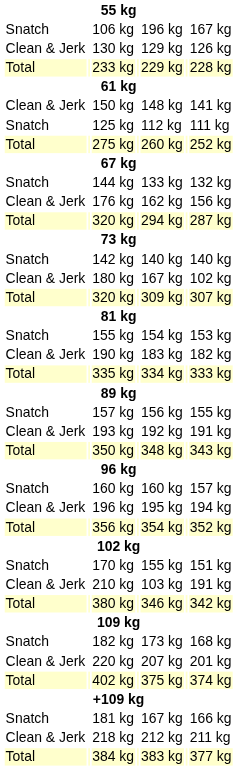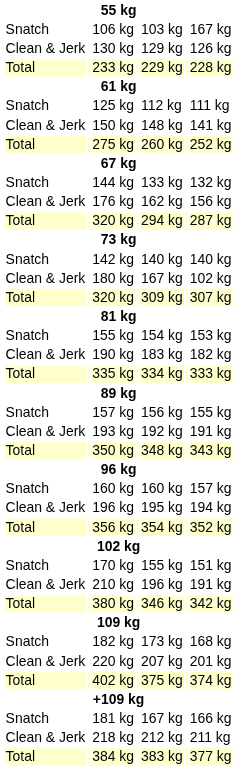 <table>
 <tr>
 <th colspan=7>55 kg</th>
 </tr>
 <tr>
 <td>Snatch</td>
 <td></td>
 <td>106 kg</td>
 <td></td>
-<td>196 kg</td>
+<td>103 kg</td>
 <td></td>
 <td>167 kg</td>
 </tr>
 <tr>
 <td>Clean & Jerk</td>
 <td></td>
 <td>130 kg</td>
 <td></td>
 <td>129 kg</td>
 <td></td>
 <td>126 kg</td>
 </tr>
 <tr bgcolor=ffffcc>
 <td>Total</td>
 <td></td>
 <td>233 kg</td>
 <td></td>
 <td>229 kg</td>
 <td></td>
 <td>228 kg</td>
 </tr>
 <tr>
 <th colspan=7>61 kg</th>
 </tr>
 <tr>
+<td>Snatch</td>
+<td></td>
+<td>125 kg</td>
+<td></td>
+<td>112 kg</td>
+<td></td>
+<td>111 kg</td>
+</tr>
+<tr>
 <td>Clean & Jerk</td>
 <td></td>
 <td>150 kg</td>
 <td></td>
 <td>148 kg</td>
 <td></td>
 <td>141 kg</td>
-</tr>
-<tr>
-<td>Snatch</td>
-<td></td>
-<td>125 kg</td>
-<td></td>
-<td>112 kg</td>
-<td></td>
-<td>111 kg</td>
 </tr>
 <tr bgcolor=ffffcc>
 <td>Total</td>
 <td></td>
 <td>275 kg</td>
 <td></td>
 <td>260 kg</td>
 <td></td>
 <td>252 kg</td>
 </tr>
 <tr>
 <th colspan=7>67 kg</th>
 </tr>
 <tr>
 <td>Snatch</td>
 <td></td>
 <td>144 kg</td>
 <td></td>
 <td>133 kg</td>
 <td></td>
 <td>132 kg</td>
 </tr>
 <tr>
 <td>Clean & Jerk</td>
 <td></td>
 <td>176 kg</td>
 <td></td>
 <td>162 kg</td>
 <td></td>
 <td>156 kg</td>
 </tr>
 <tr bgcolor=ffffcc>
 <td>Total</td>
 <td></td>
 <td>320 kg</td>
 <td></td>
 <td>294 kg</td>
 <td></td>
 <td>287 kg</td>
 </tr>
 <tr>
 <th colspan=7>73 kg</th>
 </tr>
 <tr>
 <td>Snatch</td>
 <td></td>
 <td>142 kg</td>
 <td></td>
 <td>140 kg</td>
 <td></td>
 <td>140 kg</td>
 </tr>
 <tr>
 <td>Clean & Jerk</td>
 <td></td>
 <td>180 kg</td>
 <td></td>
 <td>167 kg</td>
 <td></td>
 <td>102 kg</td>
 </tr>
 <tr bgcolor=ffffcc>
 <td>Total</td>
 <td></td>
 <td>320 kg</td>
 <td></td>
 <td>309 kg</td>
 <td></td>
 <td>307 kg</td>
 </tr>
 <tr>
 <th colspan=7>81 kg</th>
 </tr>
 <tr>
 <td>Snatch</td>
 <td></td>
 <td>155 kg</td>
 <td></td>
 <td>154 kg</td>
 <td></td>
 <td>153 kg</td>
 </tr>
 <tr>
 <td>Clean & Jerk</td>
 <td></td>
 <td>190 kg</td>
 <td></td>
 <td>183 kg</td>
 <td></td>
 <td>182 kg</td>
 </tr>
 <tr bgcolor=ffffcc>
 <td>Total</td>
 <td></td>
 <td>335 kg</td>
 <td></td>
 <td>334 kg</td>
 <td></td>
 <td>333 kg</td>
 </tr>
 <tr>
 <th colspan=7>89 kg</th>
 </tr>
 <tr>
 <td>Snatch</td>
 <td></td>
 <td>157 kg</td>
 <td></td>
 <td>156 kg</td>
 <td></td>
 <td>155 kg</td>
 </tr>
 <tr>
 <td>Clean & Jerk</td>
 <td></td>
 <td>193 kg</td>
 <td></td>
 <td>192 kg</td>
 <td></td>
 <td>191 kg</td>
 </tr>
 <tr bgcolor=ffffcc>
 <td>Total</td>
 <td></td>
 <td>350 kg</td>
 <td></td>
 <td>348 kg</td>
 <td></td>
 <td>343 kg</td>
 </tr>
 <tr>
 <th colspan=7>96 kg</th>
 </tr>
 <tr>
 <td>Snatch</td>
 <td></td>
 <td>160 kg</td>
 <td></td>
 <td>160 kg</td>
 <td></td>
 <td>157 kg</td>
 </tr>
 <tr>
 <td>Clean & Jerk</td>
 <td></td>
 <td>196 kg</td>
 <td></td>
 <td>195 kg</td>
 <td></td>
 <td>194 kg</td>
 </tr>
 <tr bgcolor=ffffcc>
 <td>Total</td>
 <td></td>
 <td>356 kg</td>
 <td></td>
 <td>354 kg</td>
 <td></td>
 <td>352 kg</td>
 </tr>
 <tr>
 <th colspan=7>102 kg</th>
 </tr>
 <tr>
 <td>Snatch</td>
 <td></td>
 <td>170 kg</td>
 <td></td>
 <td>155 kg</td>
 <td></td>
 <td>151 kg</td>
 </tr>
 <tr>
 <td>Clean & Jerk</td>
 <td></td>
 <td>210 kg</td>
 <td></td>
-<td>103 kg</td>
+<td>196 kg</td>
 <td></td>
 <td>191 kg</td>
 </tr>
 <tr bgcolor=ffffcc>
 <td>Total</td>
 <td></td>
 <td>380 kg</td>
 <td></td>
 <td>346 kg</td>
 <td></td>
 <td>342 kg</td>
 </tr>
 <tr>
 <th colspan=7>109 kg</th>
 </tr>
 <tr>
 <td>Snatch</td>
 <td></td>
 <td>182 kg</td>
 <td></td>
 <td>173 kg</td>
 <td></td>
 <td>168 kg</td>
 </tr>
 <tr>
 <td>Clean & Jerk</td>
 <td></td>
 <td>220 kg</td>
 <td></td>
 <td>207 kg</td>
 <td></td>
 <td>201 kg</td>
 </tr>
 <tr bgcolor=ffffcc>
 <td>Total</td>
 <td></td>
 <td>402 kg</td>
 <td></td>
 <td>375 kg</td>
 <td></td>
 <td>374 kg</td>
 </tr>
 <tr>
 <th colspan=7>+109 kg</th>
 </tr>
 <tr>
 <td>Snatch</td>
 <td></td>
 <td>181 kg</td>
 <td></td>
 <td>167 kg</td>
 <td></td>
 <td>166 kg</td>
 </tr>
 <tr>
 <td>Clean & Jerk</td>
 <td></td>
 <td>218 kg</td>
 <td></td>
 <td>212 kg</td>
 <td></td>
 <td>211 kg</td>
 </tr>
 <tr bgcolor=ffffcc>
 <td>Total</td>
 <td></td>
 <td>384 kg</td>
 <td></td>
 <td>383 kg</td>
 <td></td>
 <td>377 kg</td>
 </tr>
 </table>
